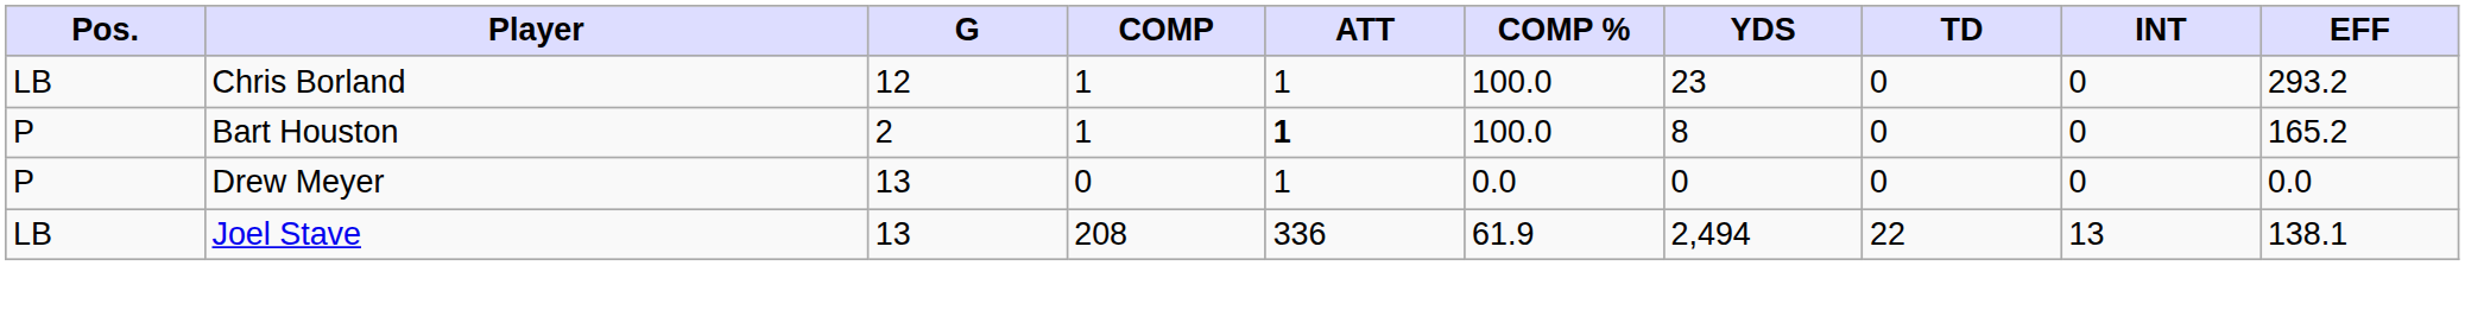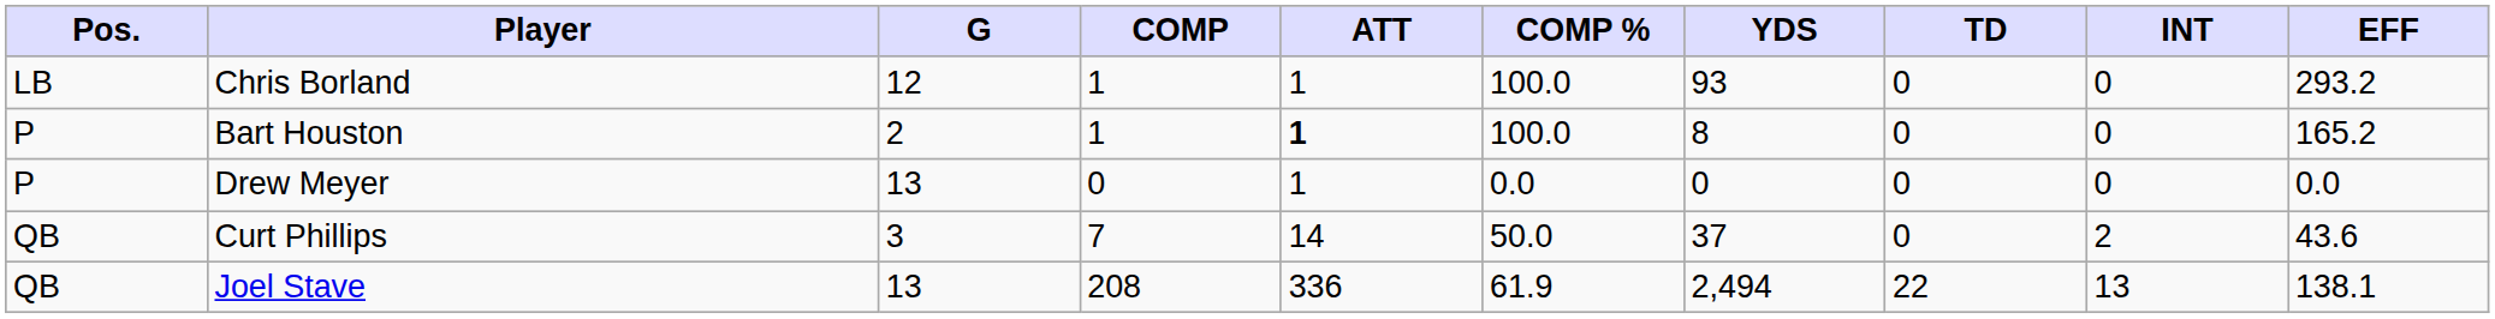 <table class="wikitable sortable">
 <tr>
 <th style="background:#ddf; width:6%;">Pos.</th>
 <th style="background:#ddf; width:20%;">Player</th>
 <th style="background:#ddf; width:6%;">G</th>
 <th style="background:#ddf; width:6%;">COMP</th>
 <th style="background:#ddf; width:6%;">ATT</th>
 <th style="background:#ddf; width:6%;">COMP %</th>
 <th style="background:#ddf; width:6%;">YDS</th>
 <th style="background:#ddf; width:6%;">TD</th>
 <th style="background:#ddf; width:6%;">INT</th>
 <th style="background:#ddf; width:6%;">EFF</th>
 </tr>
 <tr>
 <td>LB</td>
 <td>Chris Borland</td>
 <td>12</td>
 <td>1</td>
 <td>1</td>
 <td>100.0</td>
-<td>23</td>
+<td>93</td>
 <td>0</td>
 <td>0</td>
 <td>293.2</td>
 </tr>
 <tr>
 <td>P</td>
 <td>Bart Houston</td>
 <td>2</td>
 <td>1</td>
 <td><strong>1</strong></td>
 <td>100.0</td>
 <td>8</td>
 <td>0</td>
 <td>0</td>
 <td>165.2</td>
 </tr>
 <tr>
 <td>P</td>
 <td>Drew Meyer</td>
 <td>13</td>
 <td>0</td>
 <td>1</td>
 <td>0.0</td>
 <td>0</td>
 <td>0</td>
 <td>0</td>
 <td>0.0</td>
 </tr>
 <tr>
-<td>LB</td>
+<td>QB</td>
+<td>Curt Phillips</td>
+<td>3</td>
+<td>7</td>
+<td>14</td>
+<td>50.0</td>
+<td>37</td>
+<td>0</td>
+<td>2</td>
+<td>43.6</td>
+</tr>
+<tr>
+<td>QB</td>
 <td><a href='#'>Joel Stave</a></td>
 <td>13</td>
 <td>208</td>
 <td>336</td>
 <td>61.9</td>
 <td>2,494</td>
 <td>22</td>
 <td>13</td>
 <td>138.1</td>
 </tr>
 </table>
